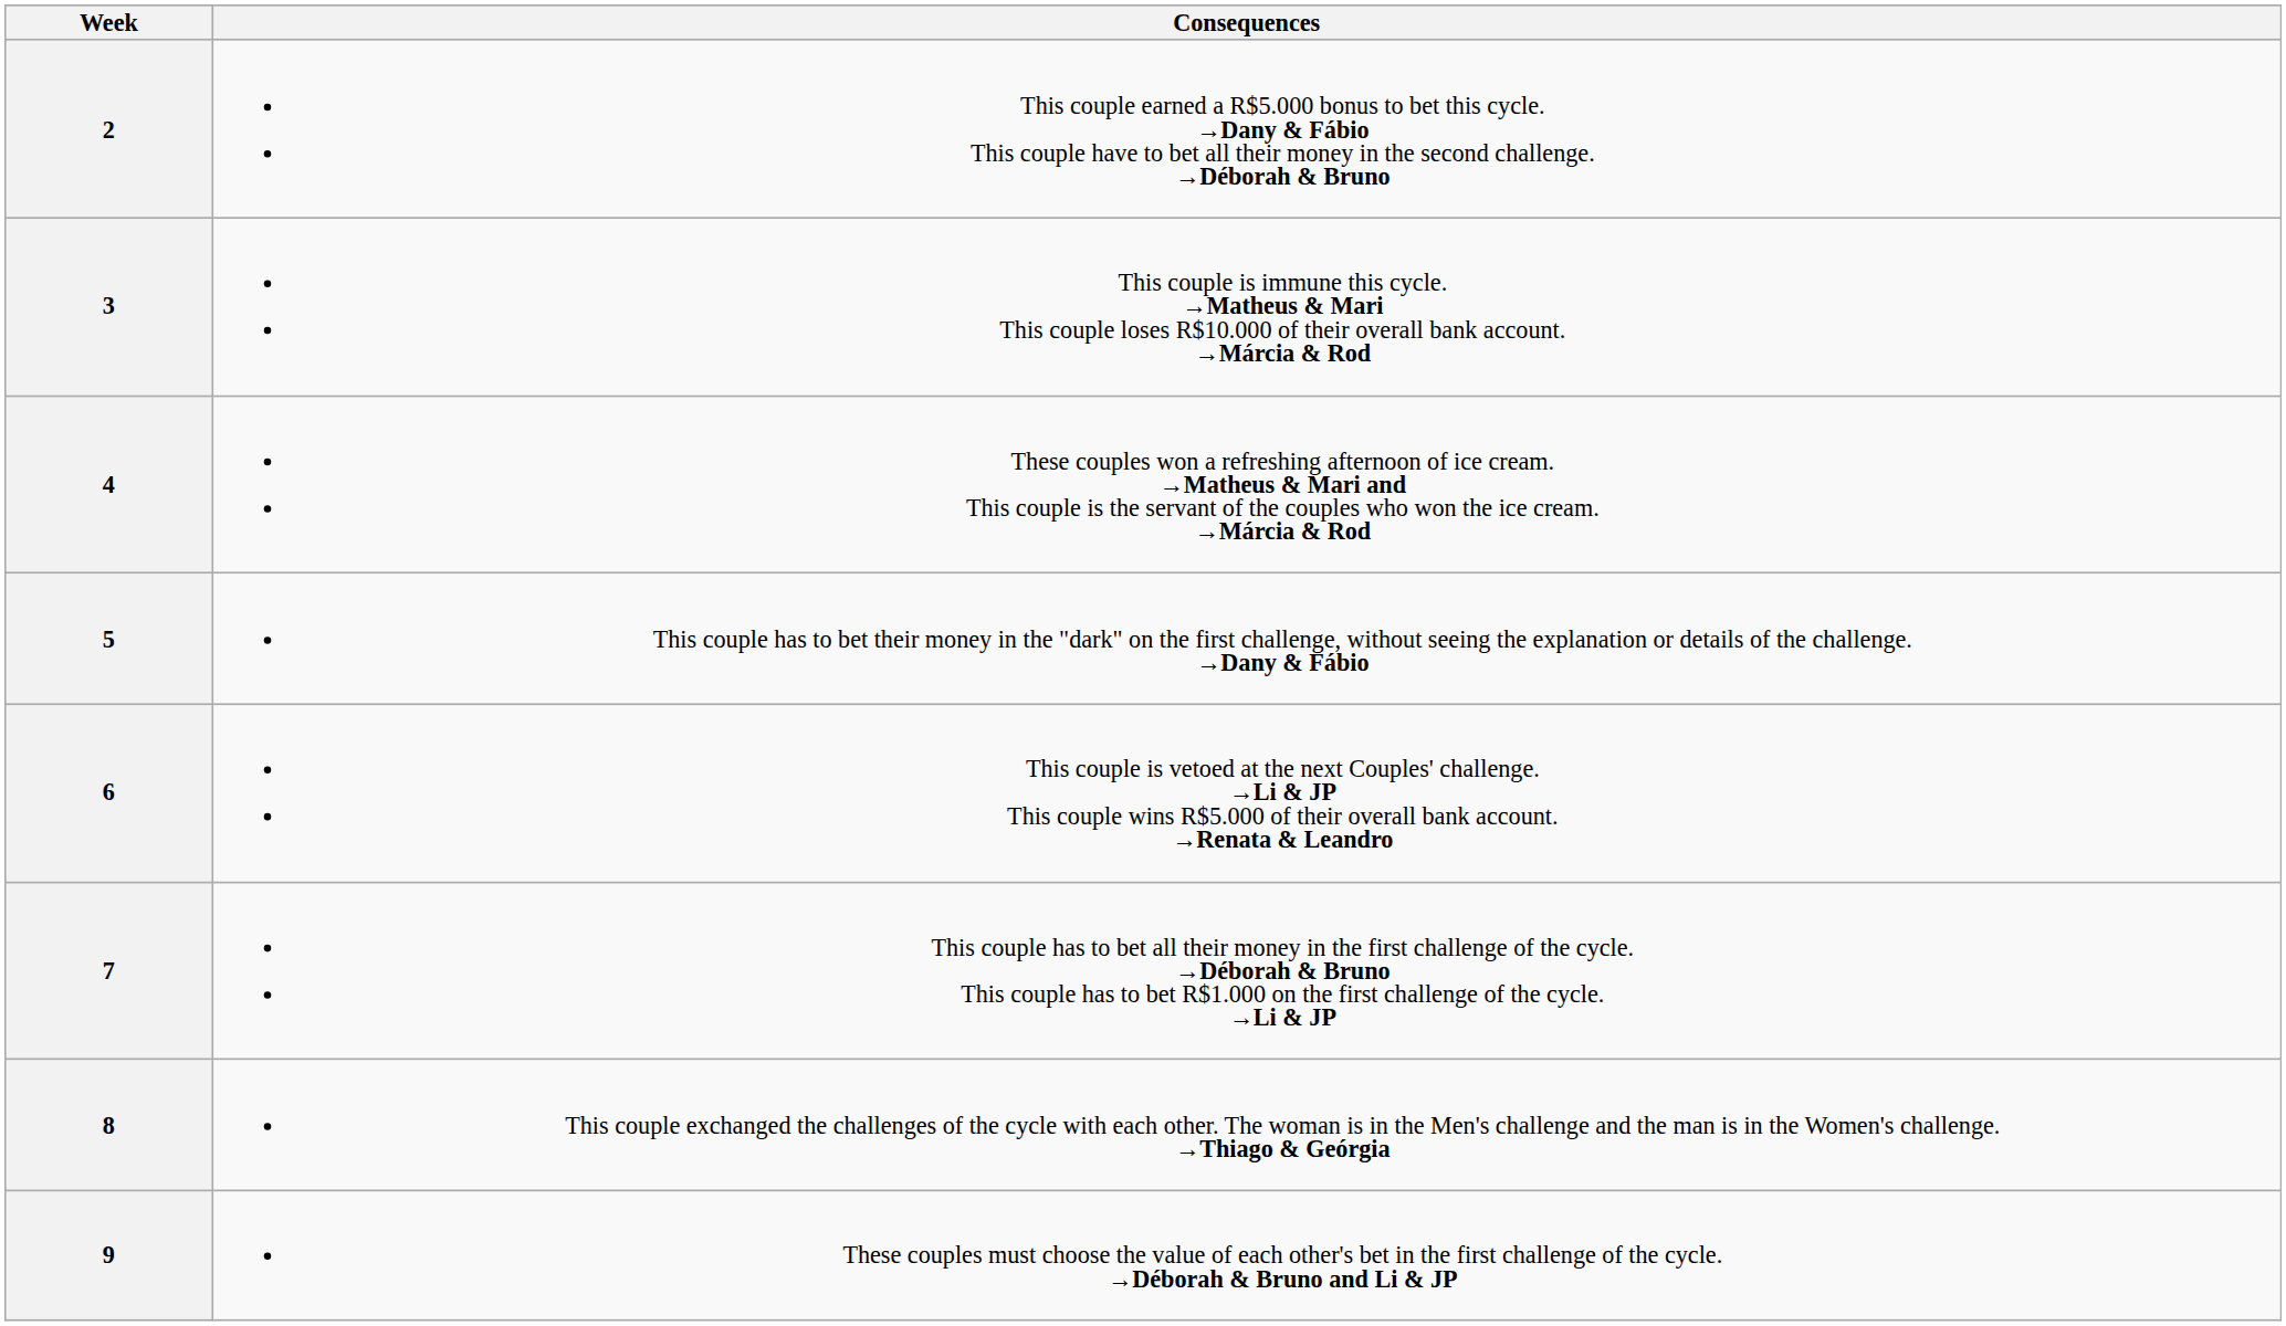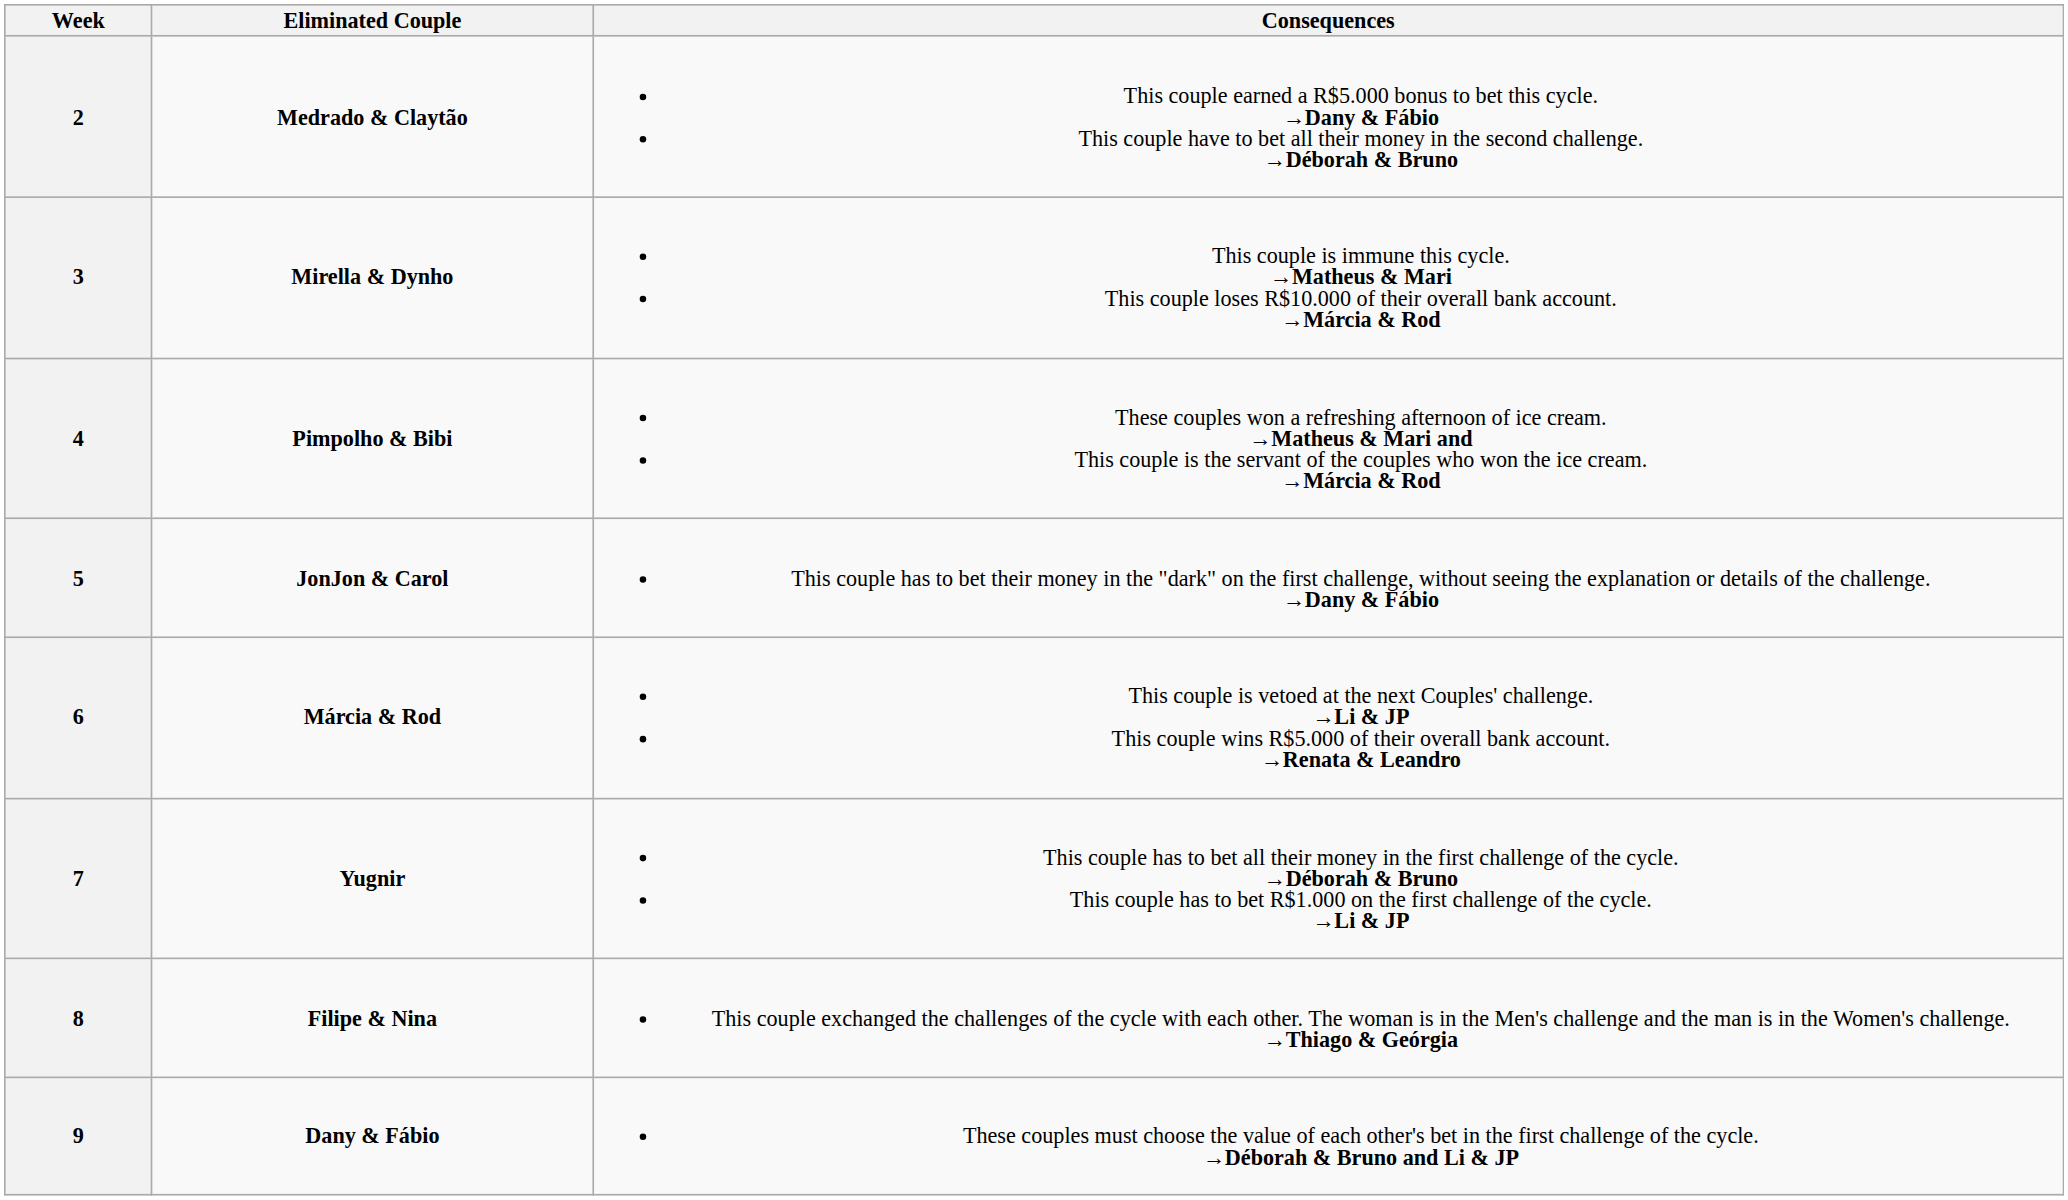 <table class="wikitable" style="text-align:center; font-size:85%; width:100%; line-height:13px;">
 <tr>
 <th style="width:05%">Week</th>
+<th style="width:15%">Eliminated Couple</th>
 <th style="width:50%">Consequences</th>
 </tr>
 <tr>
 <th>2</th>
+<td><strong>Medrado & Claytão</strong></td>
 <td><br><ul><li> This couple earned a R$5.000 bonus to bet this cycle.<br>→<strong>Dany & Fábio</strong></li><li> This couple have to bet all their money in the second challenge.<br>→<strong>Déborah & Bruno</strong></li></ul></td>
 </tr>
 <tr>
 <th>3</th>
+<td><strong>Mirella & Dynho</strong></td>
 <td><br><ul><li> This couple is immune this cycle.<br>→<strong>Matheus & Mari</strong></li><li> This couple loses R$10.000 of their overall bank account.<br>→<strong>Márcia & Rod</strong></li></ul></td>
 </tr>
 <tr>
 <th>4</th>
+<td><strong>Pimpolho & Bibi</strong></td>
 <td><br><ul><li> These couples won a refreshing afternoon of ice cream.<br>→<strong>Matheus & Mari and </strong></li><li> This couple is the servant of the couples who won the ice cream.<br>→<strong>Márcia & Rod</strong></li></ul></td>
 </tr>
 <tr>
 <th>5</th>
+<td><strong>JonJon & Carol</strong></td>
 <td><br><ul><li> This couple has to bet their money in the "dark" on the first challenge, without seeing the explanation or details of the challenge.<br>→<strong>Dany & Fábio</strong></li></ul></td>
 </tr>
 <tr>
 <th>6</th>
+<td><strong>Márcia & Rod</strong></td>
 <td><br><ul><li> This couple is vetoed at the next Couples' challenge.<br>→<strong>Li & JP</strong></li><li> This couple wins R$5.000 of their overall bank account.<br>→<strong>Renata & Leandro</strong></li></ul></td>
 </tr>
 <tr>
 <th>7</th>
+<td><strong> Yugnir</strong></td>
 <td><br><ul><li> This couple has to bet all their money in the first challenge of the cycle.<br>→<strong>Déborah & Bruno</strong></li><li> This couple has to bet R$1.000 on the first challenge of the cycle.<br>→<strong>Li & JP</strong></li></ul></td>
 </tr>
 <tr>
 <th>8</th>
+<td><strong>Filipe & Nina</strong></td>
 <td><br><ul><li> This couple exchanged the challenges of the cycle with each other. The woman is in the Men's challenge and the man is in the Women's challenge.<br>→<strong>Thiago & Geórgia</strong></li></ul></td>
 </tr>
 <tr>
 <th>9</th>
+<td><strong>Dany & Fábio</strong></td>
 <td><br><ul><li> These couples must choose the value of each other's bet in the first challenge of the cycle.<br>→<strong>Déborah & Bruno and Li & JP</strong></li></ul></td>
 </tr>
 </table>
